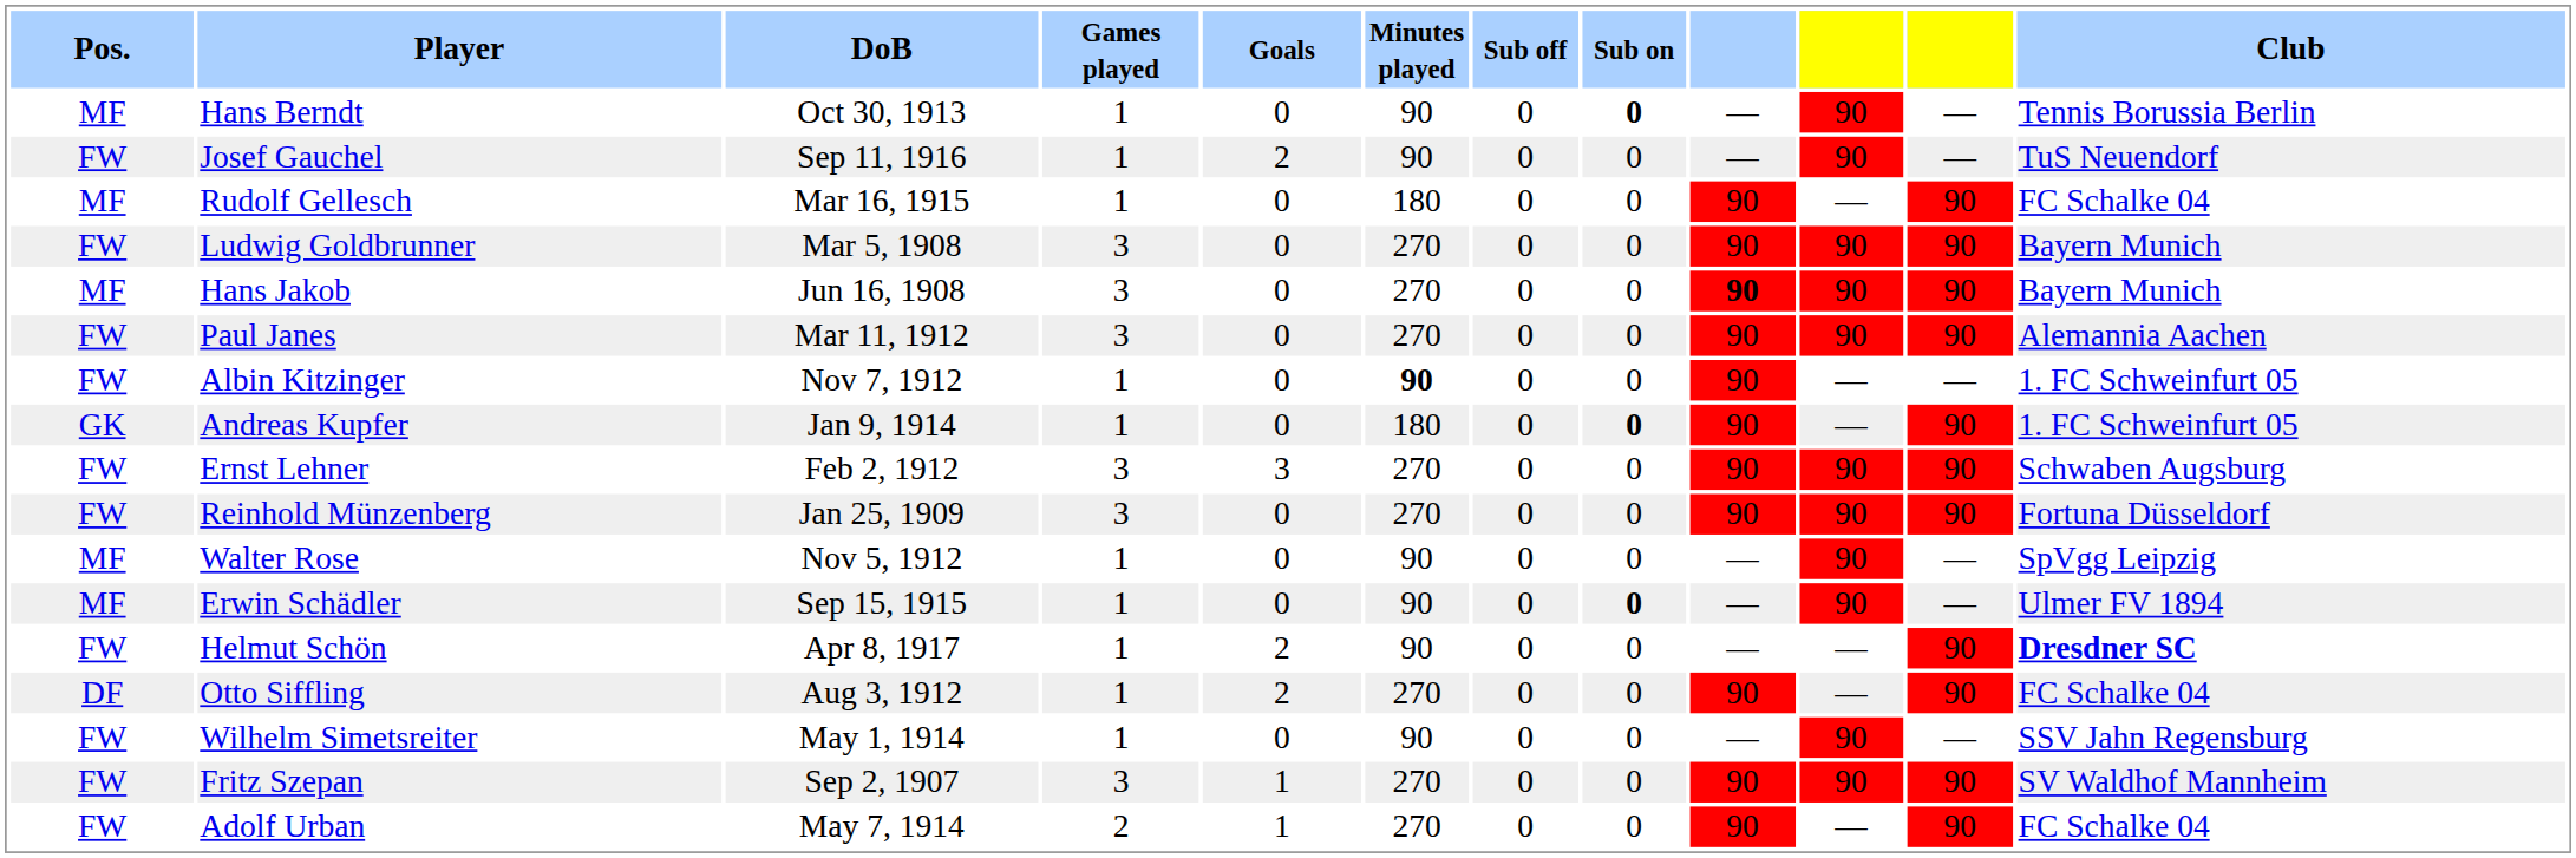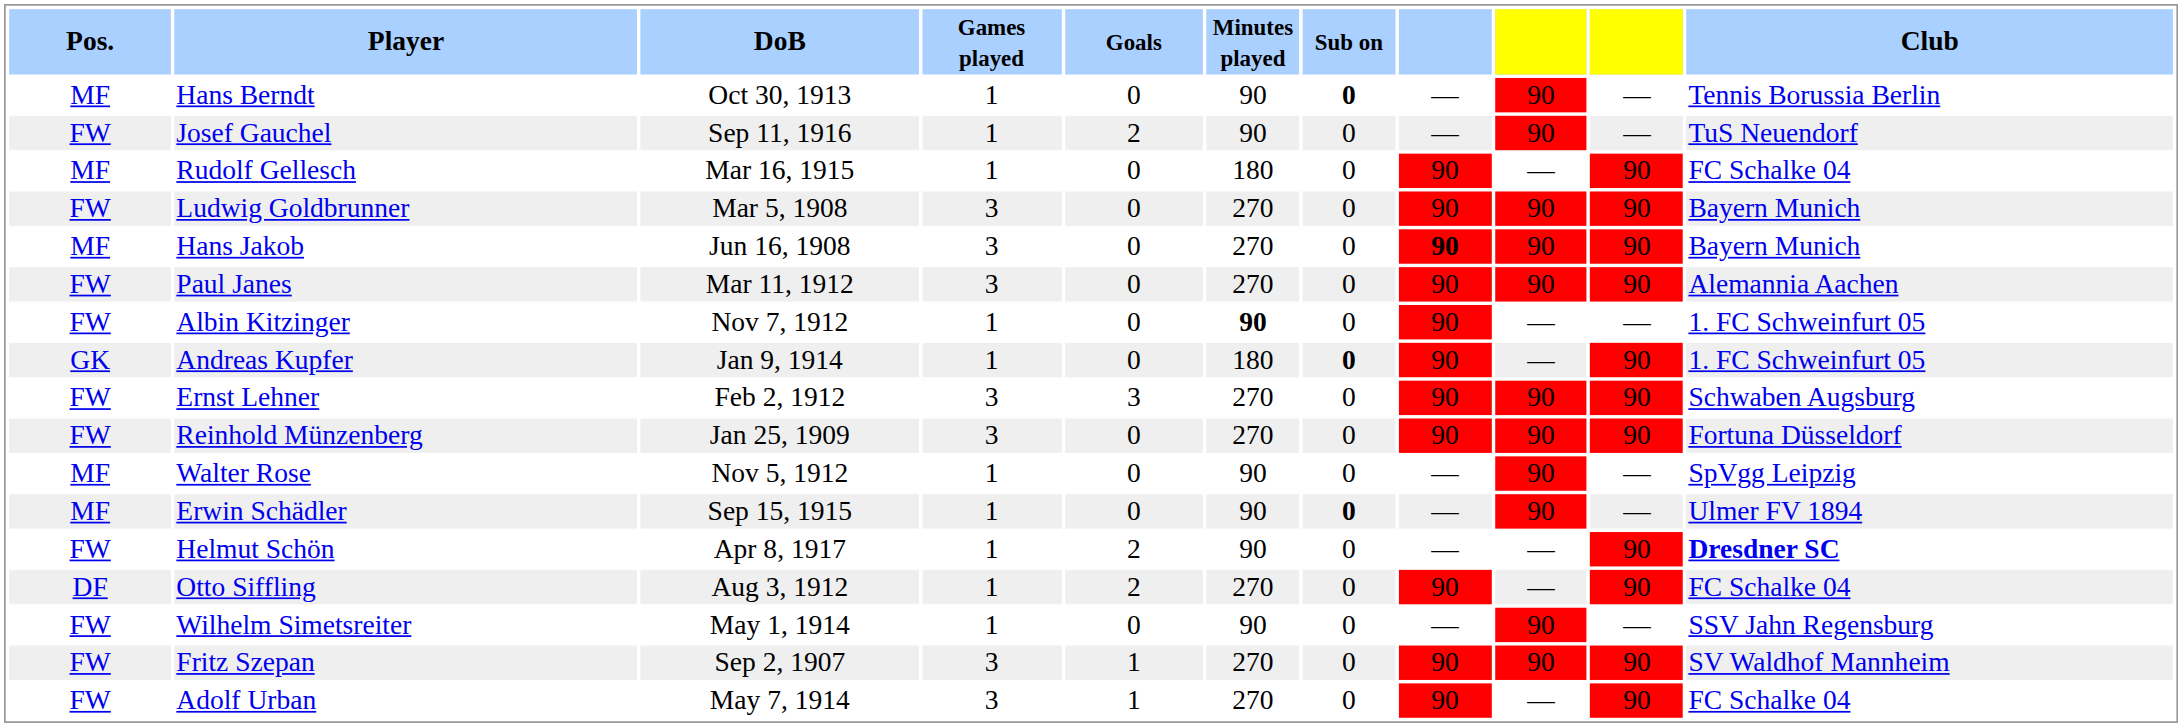 <table border="0" width="100%" style="border: 1px solid #999; background-color:white; text-align:center">
 <tr align="center" bgcolor="#AAD0FF">
 <th width=7%>Pos.</th>
 <th width=20%>Player</th>
 <th width=12%>DoB</th>
 <th width=6%><small>Games<br>played</small></th>
 <th width=6%><small>Goals</small></th>
 <th width=4%><small>Minutes<br>played</small></th>
-<th width=4%><small>Sub off</small></th>
 <th width=4%><small>Sub on</small></th>
 <th width=4%></th>
 <th width=4% bgcolor=yellow></th>
 <th width=4% bgcolor=yellow></th>
 <th width=21%>Club</th>
 </tr>
 <tr>
 <td><a href='#'>MF</a></td>
 <td align="left"><a href='#'>Hans Berndt</a></td>
 <td>Oct 30, 1913</td>
 <td>1</td>
 <td>0</td>
 <td>90</td>
-<td>0</td>
 <td><strong>0</strong></td>
 <td>—</td>
 <td bgcolor=red>90</td>
 <td>—</td>
 <td align="left"> <a href='#'>Tennis Borussia Berlin</a></td>
 </tr>
 <tr bgcolor="#EFEFEF">
 <td><a href='#'>FW</a></td>
 <td align="left"><a href='#'>Josef Gauchel</a></td>
 <td>Sep 11, 1916</td>
 <td>1</td>
 <td>2</td>
 <td>90</td>
 <td>0</td>
-<td>0</td>
 <td>—</td>
 <td bgcolor=red>90</td>
 <td>—</td>
 <td align="left"> <a href='#'>TuS Neuendorf</a></td>
 </tr>
 <tr>
 <td><a href='#'>MF</a></td>
 <td align="left"><a href='#'>Rudolf Gellesch</a></td>
 <td>Mar 16, 1915</td>
 <td>1</td>
 <td>0</td>
 <td>180</td>
-<td>0</td>
 <td>0</td>
 <td bgcolor=red>90</td>
 <td>—</td>
 <td bgcolor=red>90</td>
 <td align="left"> <a href='#'>FC Schalke 04</a></td>
 </tr>
 <tr bgcolor="#EFEFEF">
 <td><a href='#'>FW</a></td>
 <td align="left"><a href='#'>Ludwig Goldbrunner</a></td>
 <td>Mar 5, 1908</td>
 <td>3</td>
 <td>0</td>
 <td>270</td>
 <td>0</td>
-<td>0</td>
 <td bgcolor=red>90</td>
 <td bgcolor=red>90</td>
 <td bgcolor=red>90</td>
 <td align="left"> <a href='#'>Bayern Munich</a></td>
 </tr>
 <tr>
 <td><a href='#'>MF</a></td>
 <td align="left"><a href='#'>Hans Jakob</a></td>
 <td>Jun 16, 1908</td>
 <td>3</td>
 <td>0</td>
 <td>270</td>
-<td>0</td>
 <td>0</td>
 <td bgcolor=red><strong>90</strong></td>
 <td bgcolor=red>90</td>
 <td bgcolor=red>90</td>
 <td align="left"> <a href='#'>Bayern Munich</a></td>
 </tr>
 <tr bgcolor="#EFEFEF">
 <td><a href='#'>FW</a></td>
 <td align="left"><a href='#'>Paul Janes</a></td>
 <td>Mar 11, 1912</td>
 <td>3</td>
 <td>0</td>
 <td>270</td>
 <td>0</td>
-<td>0</td>
 <td bgcolor=red>90</td>
 <td bgcolor=red>90</td>
 <td bgcolor=red>90</td>
 <td align="left"> <a href='#'>Alemannia Aachen</a></td>
 </tr>
 <tr>
 <td><a href='#'>FW</a></td>
 <td align="left"><a href='#'>Albin Kitzinger</a></td>
 <td>Nov 7, 1912</td>
 <td>1</td>
 <td>0</td>
 <td><strong>90</strong></td>
 <td>0</td>
-<td>0</td>
 <td bgcolor=red>90</td>
 <td>—</td>
 <td>—</td>
 <td align="left"> <a href='#'>1. FC Schweinfurt 05</a></td>
 </tr>
 <tr bgcolor="#EFEFEF">
 <td><a href='#'>GK</a></td>
 <td align="left"><a href='#'>Andreas Kupfer</a></td>
 <td>Jan 9, 1914</td>
 <td>1</td>
 <td>0</td>
 <td>180</td>
-<td>0</td>
 <td><strong>0</strong></td>
 <td bgcolor=red>90</td>
 <td>—</td>
 <td bgcolor=red>90</td>
 <td align="left"> <a href='#'>1. FC Schweinfurt 05</a></td>
 </tr>
 <tr>
 <td><a href='#'>FW</a></td>
 <td align="left"><a href='#'>Ernst Lehner</a></td>
 <td>Feb 2, 1912</td>
 <td>3</td>
 <td>3</td>
 <td>270</td>
 <td>0</td>
-<td>0</td>
 <td bgcolor=red>90</td>
 <td bgcolor=red>90</td>
 <td bgcolor=red>90</td>
 <td align="left"> <a href='#'>Schwaben Augsburg</a></td>
 </tr>
 <tr bgcolor="#EFEFEF">
 <td><a href='#'>FW</a></td>
 <td align="left"><a href='#'>Reinhold Münzenberg</a></td>
 <td>Jan 25, 1909</td>
 <td>3</td>
 <td>0</td>
 <td>270</td>
-<td>0</td>
 <td>0</td>
 <td bgcolor=red>90</td>
 <td bgcolor=red>90</td>
 <td bgcolor=red>90</td>
 <td align="left"> <a href='#'>Fortuna Düsseldorf</a></td>
 </tr>
 <tr>
 <td><a href='#'>MF</a></td>
 <td align="left"><a href='#'>Walter Rose</a></td>
 <td>Nov 5, 1912</td>
 <td>1</td>
 <td>0</td>
 <td>90</td>
 <td>0</td>
-<td>0</td>
 <td>—</td>
 <td bgcolor=red>90</td>
 <td>—</td>
 <td align="left"> <a href='#'>SpVgg Leipzig</a></td>
 </tr>
 <tr bgcolor="#EFEFEF">
 <td><a href='#'>MF</a></td>
 <td align="left"><a href='#'>Erwin Schädler</a></td>
 <td>Sep 15, 1915</td>
 <td>1</td>
 <td>0</td>
 <td>90</td>
-<td>0</td>
 <td><strong>0</strong></td>
 <td>—</td>
 <td bgcolor=red>90</td>
 <td>—</td>
 <td align="left"> <a href='#'>Ulmer FV 1894</a></td>
 </tr>
 <tr>
 <td><a href='#'>FW</a></td>
 <td align="left"><a href='#'>Helmut Schön</a></td>
 <td>Apr 8, 1917</td>
 <td>1</td>
 <td>2</td>
 <td>90</td>
 <td>0</td>
-<td>0</td>
 <td>—</td>
 <td>—</td>
 <td bgcolor=red>90</td>
 <td align="left"><strong> <a href='#'>Dresdner SC</a></strong></td>
 </tr>
 <tr bgcolor="#EFEFEF">
 <td><a href='#'>DF</a></td>
 <td align="left"><a href='#'>Otto Siffling</a></td>
 <td>Aug 3, 1912</td>
 <td>1</td>
 <td>2</td>
 <td>270</td>
-<td>0</td>
 <td>0</td>
 <td bgcolor=red>90</td>
 <td>—</td>
 <td bgcolor=red>90</td>
 <td align="left"> <a href='#'>FC Schalke 04</a></td>
 </tr>
 <tr>
 <td><a href='#'>FW</a></td>
 <td align="left"><a href='#'>Wilhelm Simetsreiter</a></td>
 <td>May 1, 1914</td>
 <td>1</td>
 <td>0</td>
 <td>90</td>
 <td>0</td>
-<td>0</td>
 <td>—</td>
 <td bgcolor=red>90</td>
 <td>—</td>
 <td align="left"> <a href='#'>SSV Jahn Regensburg</a></td>
 </tr>
 <tr bgcolor="#EFEFEF">
 <td><a href='#'>FW</a></td>
 <td align="left"><a href='#'>Fritz Szepan</a></td>
 <td>Sep 2, 1907</td>
 <td>3</td>
 <td>1</td>
 <td>270</td>
 <td>0</td>
-<td>0</td>
 <td bgcolor=red>90</td>
 <td bgcolor=red>90</td>
 <td bgcolor=red>90</td>
 <td align="left"> <a href='#'>SV Waldhof Mannheim</a></td>
 </tr>
 <tr>
 <td><a href='#'>FW</a></td>
 <td align="left"><a href='#'>Adolf Urban</a></td>
 <td>May 7, 1914</td>
-<td>2</td>
+<td>3</td>
 <td>1</td>
 <td>270</td>
-<td>0</td>
 <td>0</td>
 <td bgcolor=red>90</td>
 <td>—</td>
 <td bgcolor=red>90</td>
 <td align="left"> <a href='#'>FC Schalke 04</a></td>
 </tr>
 </table>
